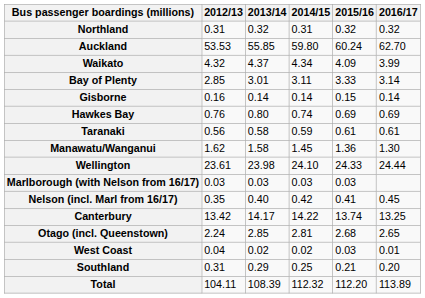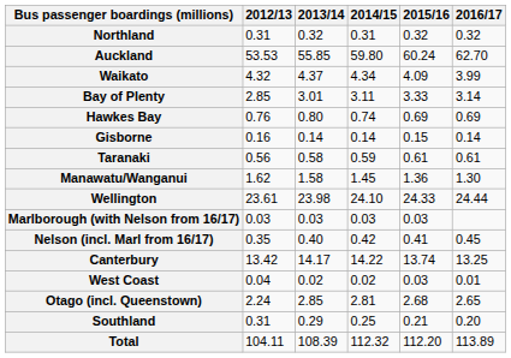 <table class="wikitable">
 <tr>
 <th>Bus passenger boardings (millions)</th>
 <th>2012/13</th>
 <th>2013/14</th>
 <th>2014/15</th>
 <th>2015/16</th>
 <th>2016/17</th>
 </tr>
 <tr>
 <th>Northland</th>
 <td>0.31</td>
 <td>0.32</td>
 <td>0.31</td>
 <td>0.32</td>
 <td>0.32</td>
 </tr>
 <tr>
 <th>Auckland</th>
 <td>53.53</td>
 <td>55.85</td>
 <td>59.80</td>
 <td>60.24</td>
 <td>62.70</td>
 </tr>
 <tr>
 <th>Waikato</th>
 <td>4.32</td>
 <td>4.37</td>
 <td>4.34</td>
 <td>4.09</td>
 <td>3.99</td>
 </tr>
 <tr>
 <th>Bay of Plenty</th>
 <td>2.85</td>
 <td>3.01</td>
 <td>3.11</td>
 <td>3.33</td>
 <td>3.14</td>
 </tr>
 <tr>
+<th>Hawkes Bay</th>
+<td>0.76</td>
+<td>0.80</td>
+<td>0.74</td>
+<td>0.69</td>
+<td>0.69</td>
+</tr>
+<tr>
 <th>Gisborne</th>
 <td>0.16</td>
 <td>0.14</td>
 <td>0.14</td>
 <td>0.15</td>
 <td>0.14</td>
-</tr>
-<tr>
-<th>Hawkes Bay</th>
-<td>0.76</td>
-<td>0.80</td>
-<td>0.74</td>
-<td>0.69</td>
-<td>0.69</td>
 </tr>
 <tr>
 <th>Taranaki</th>
 <td>0.56</td>
 <td>0.58</td>
 <td>0.59</td>
 <td>0.61</td>
 <td>0.61</td>
 </tr>
 <tr>
 <th>Manawatu/Wanganui</th>
 <td>1.62</td>
 <td>1.58</td>
 <td>1.45</td>
 <td>1.36</td>
 <td>1.30</td>
 </tr>
 <tr>
 <th>Wellington</th>
 <td>23.61</td>
 <td>23.98</td>
 <td>24.10</td>
 <td>24.33</td>
 <td>24.44</td>
 </tr>
 <tr>
 <th>Marlborough (with Nelson from 16/17)</th>
 <td>0.03</td>
 <td>0.03</td>
 <td>0.03</td>
 <td>0.03</td>
 <td><span></span></td>
 </tr>
 <tr>
 <th>Nelson (incl. Marl from 16/17)</th>
 <td>0.35</td>
 <td>0.40</td>
 <td>0.42</td>
 <td>0.41</td>
 <td>0.45</td>
 </tr>
 <tr>
 <th>Canterbury</th>
 <td>13.42</td>
 <td>14.17</td>
 <td>14.22</td>
 <td>13.74</td>
 <td>13.25</td>
 </tr>
 <tr>
+<th>West Coast</th>
+<td>0.04</td>
+<td>0.02</td>
+<td>0.02</td>
+<td>0.03</td>
+<td>0.01</td>
+</tr>
+<tr>
 <th>Otago (incl. Queenstown)</th>
 <td>2.24</td>
 <td>2.85</td>
 <td>2.81</td>
 <td>2.68</td>
 <td>2.65</td>
-</tr>
-<tr>
-<th>West Coast</th>
-<td>0.04</td>
-<td>0.02</td>
-<td>0.02</td>
-<td>0.03</td>
-<td>0.01</td>
 </tr>
 <tr>
 <th>Southland</th>
 <td>0.31</td>
 <td>0.29</td>
 <td>0.25</td>
 <td>0.21</td>
 <td>0.20</td>
 </tr>
 <tr>
 <th>Total</th>
 <td>104.11</td>
 <td>108.39</td>
 <td>112.32</td>
 <td>112.20</td>
 <td>113.89</td>
 </tr>
 </table>
